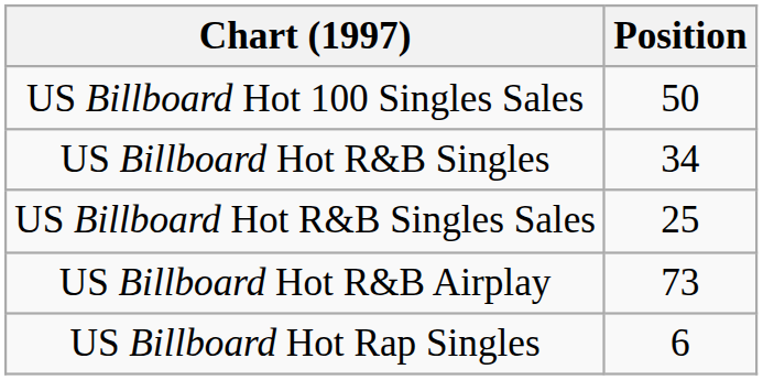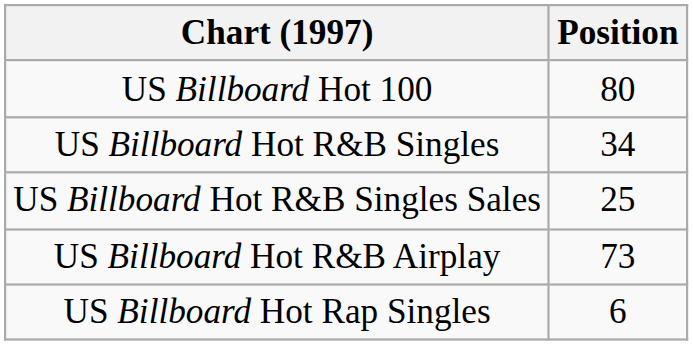 <table class="wikitable sortable plainrowheaders" style="text-align:center">
 <tr>
 <th scope="col">Chart (1997)</th>
 <th scope="col">Position</th>
 </tr>
 <tr>
-<td>US <em>Billboard</em> Hot 100 Singles Sales</td>
-<td style="text-align:center;">50</td>
+<td>US <em>Billboard</em> Hot 100</td>
+<td style="text-align:center;">80</td>
 </tr>
 <tr>
 <td>US <em>Billboard</em> Hot R&B Singles</td>
 <td style="text-align:center;">34</td>
 </tr>
 <tr>
 <td>US <em>Billboard</em> Hot R&B Singles Sales</td>
 <td style="text-align:center;">25</td>
 </tr>
 <tr>
 <td>US <em>Billboard</em> Hot R&B Airplay</td>
 <td style="text-align:center;">73</td>
 </tr>
 <tr>
 <td>US <em>Billboard</em> Hot Rap Singles</td>
 <td style="text-align:center;">6</td>
 </tr>
 </table>
